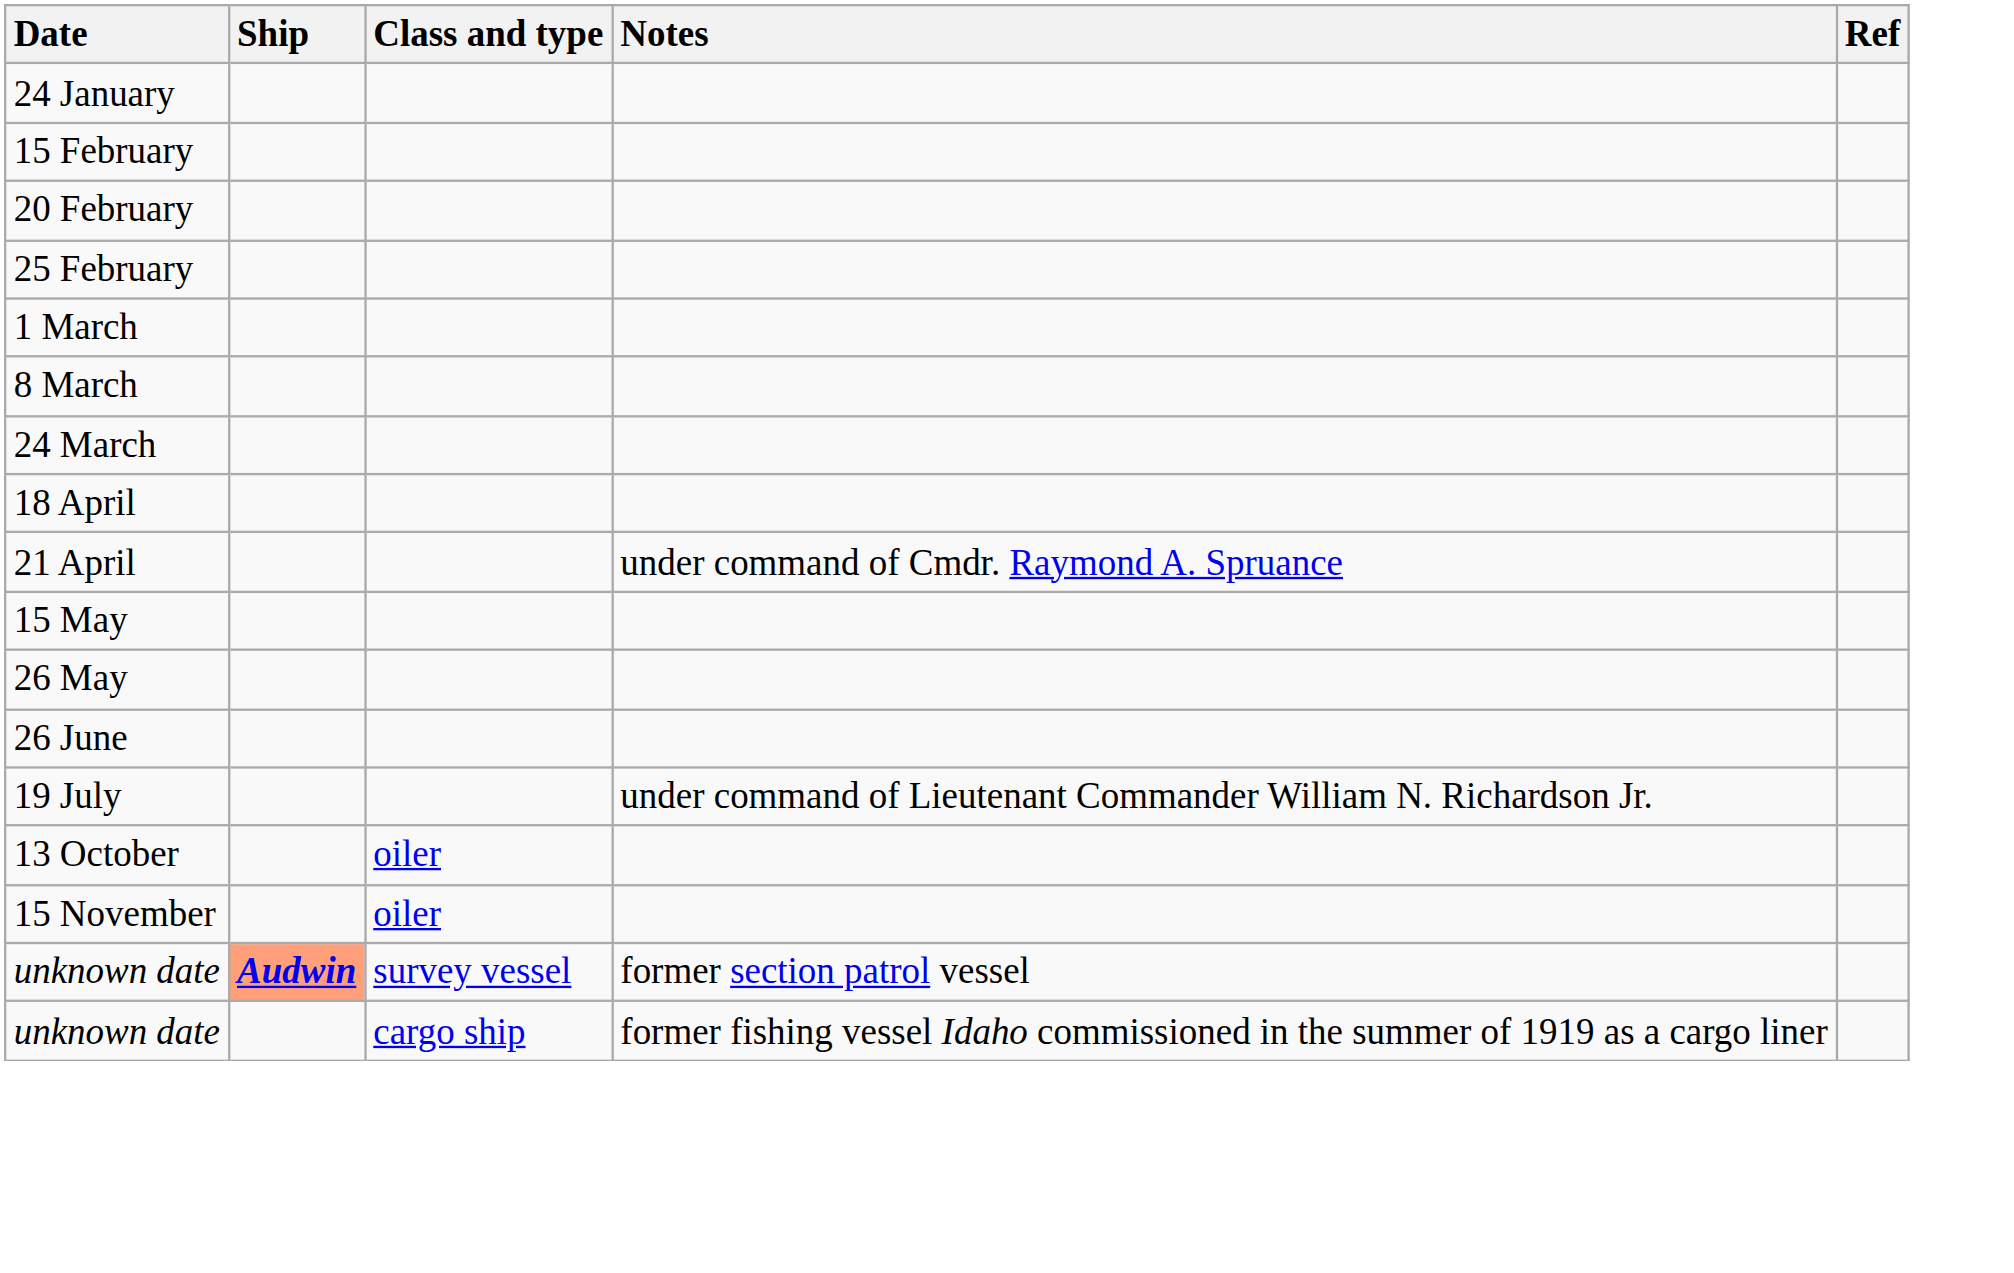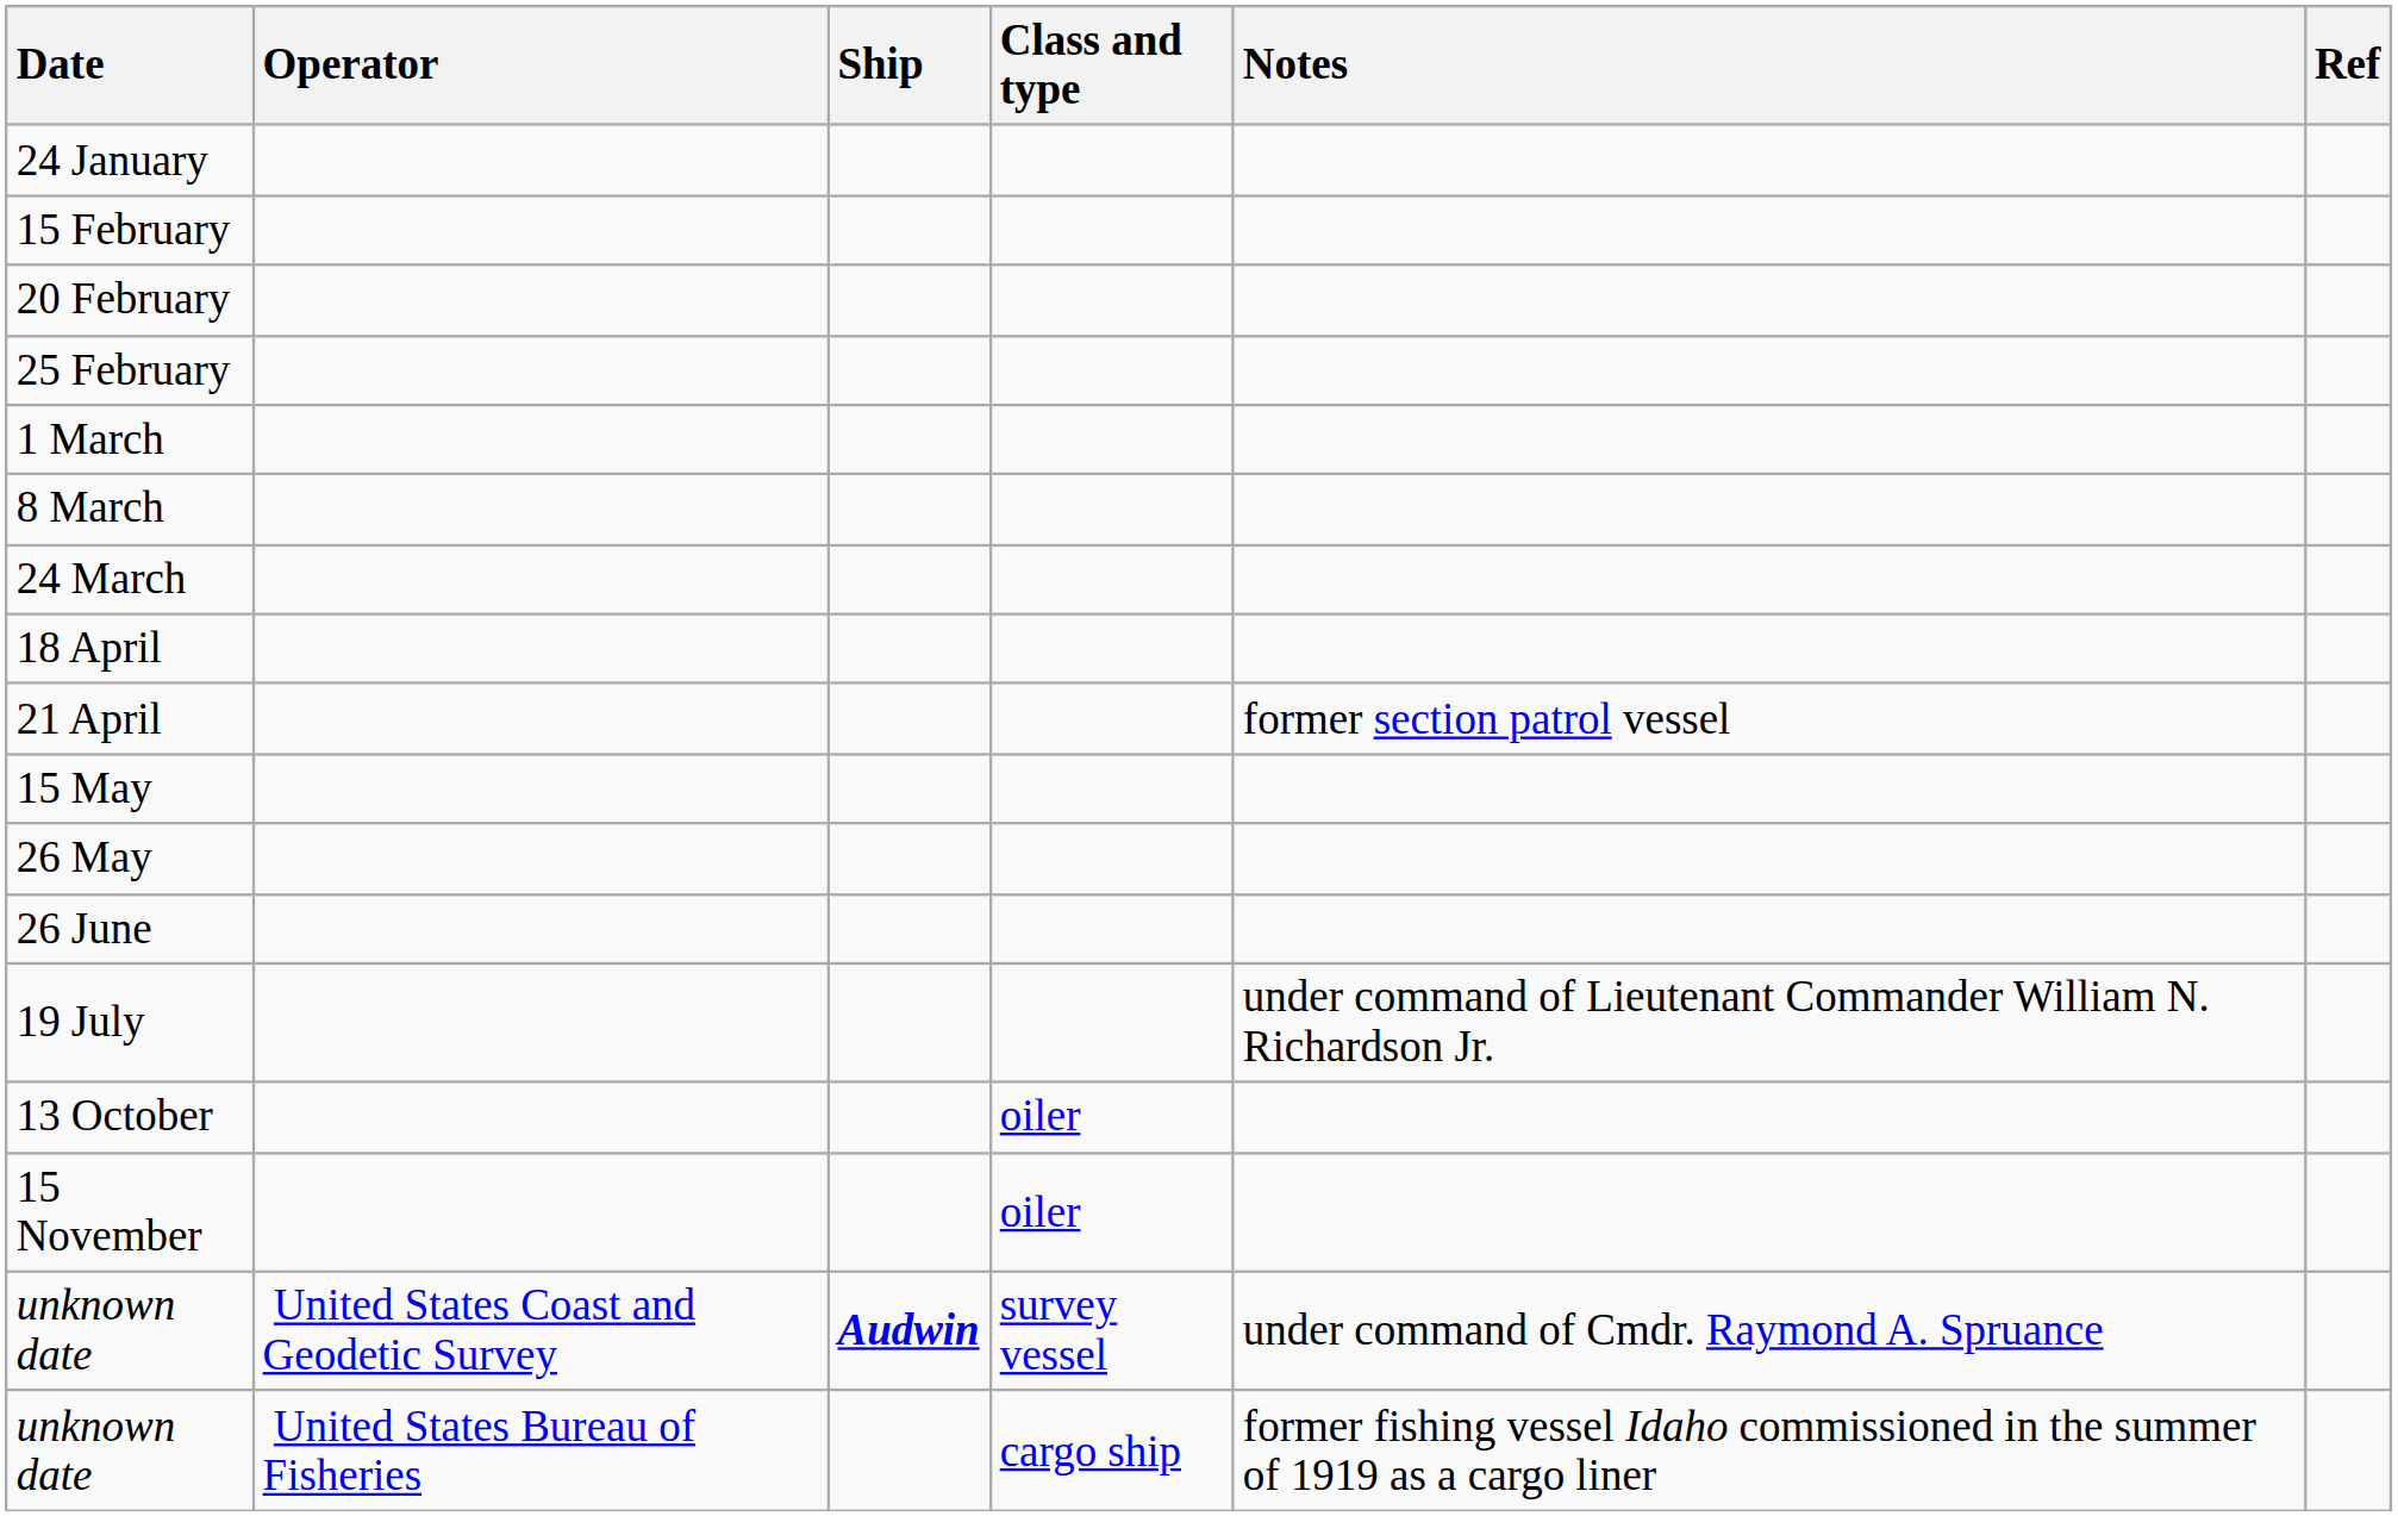 <table class="wikitable nowraplinks sortable">
 <tr>
 <th style="text-align: left;">Date</th>
+<th style="text-align: left;">Operator</th>
 <th style="text-align: left;">Ship</th>
 <th style="text-align: left;">Class and type</th>
 <th style="text-align: left;">Notes</th>
 <th style="text-align: left;">Ref</th>
 </tr>
 <tr>
 <td>24 January</td>
+<td></td>
 <td><strong></strong></td>
 <td></td>
 <td></td>
 <td></td>
 </tr>
 <tr>
 <td>15 February</td>
+<td></td>
 <td><strong></strong></td>
 <td></td>
 <td></td>
 <td></td>
 </tr>
 <tr>
 <td>20 February</td>
+<td></td>
 <td><strong></strong></td>
 <td></td>
 <td></td>
 <td></td>
 </tr>
 <tr>
 <td>25 February</td>
+<td></td>
 <td><strong></strong></td>
 <td></td>
 <td></td>
 <td></td>
 </tr>
 <tr>
 <td>1 March</td>
+<td></td>
 <td><strong></strong></td>
 <td></td>
 <td></td>
 <td></td>
 </tr>
 <tr>
 <td>8 March</td>
+<td></td>
 <td><strong></strong></td>
 <td></td>
 <td></td>
 <td></td>
 </tr>
 <tr>
 <td>24 March</td>
+<td></td>
 <td><strong></strong></td>
 <td></td>
 <td></td>
 <td></td>
 </tr>
 <tr>
 <td>18 April</td>
+<td></td>
 <td><strong></strong></td>
 <td></td>
 <td></td>
 <td></td>
 </tr>
 <tr>
 <td>21 April</td>
+<td></td>
 <td><strong></strong></td>
 <td></td>
-<td>under command of Cmdr. <a href='#'>Raymond A. Spruance</a></td>
+<td>former <a href='#'>section patrol</a> vessel</td>
 <td></td>
 </tr>
 <tr>
 <td>15 May</td>
+<td></td>
 <td><strong></strong></td>
 <td></td>
 <td></td>
 <td></td>
 </tr>
 <tr>
 <td>26 May</td>
+<td></td>
 <td><strong></strong></td>
 <td></td>
 <td></td>
 <td></td>
 </tr>
 <tr>
 <td>26 June</td>
+<td></td>
 <td><strong></strong></td>
 <td></td>
 <td></td>
 <td></td>
 </tr>
 <tr>
 <td>19 July</td>
+<td></td>
 <td><strong></strong></td>
 <td></td>
 <td>under command of Lieutenant Commander William N. Richardson Jr.</td>
 <td></td>
 </tr>
 <tr>
 <td>13 October</td>
+<td></td>
 <td><strong></strong></td>
 <td> <a href='#'>oiler</a></td>
 <td></td>
 <td></td>
 </tr>
 <tr>
 <td>15 November</td>
+<td></td>
 <td><strong></strong></td>
 <td> <a href='#'>oiler</a></td>
 <td></td>
 <td></td>
 </tr>
 <tr>
 <td><em>unknown date</em></td>
-<td style="background: lightsalmon;"><strong><em><a href='#'>Audwin</a></em></strong></td>
+<td> <a href='#'>United States Coast and Geodetic Survey</a></td>
+<td><strong><em><a href='#'>Audwin</a></em></strong></td>
 <td><a href='#'>survey vessel</a></td>
-<td>former <a href='#'>section patrol</a> vessel</td>
+<td>under command of Cmdr. <a href='#'>Raymond A. Spruance</a></td>
 <td></td>
 </tr>
 <tr>
 <td><em>unknown date</em></td>
+<td> <a href='#'>United States Bureau of Fisheries</a></td>
 <td><strong></strong></td>
 <td><a href='#'>cargo ship</a></td>
 <td>former fishing vessel <em>Idaho</em> commissioned in the summer of 1919 as a cargo liner</td>
 <td></td>
 </tr>
 </table>
